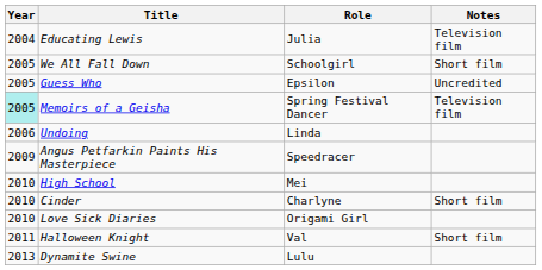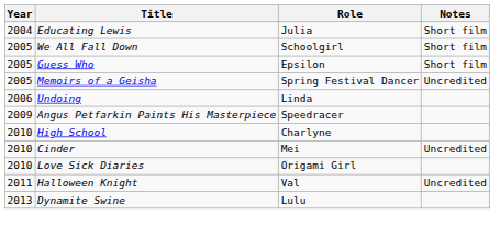 <table class="wikitable sortable">
 <tr>
 <th>Year</th>
 <th>Title</th>
 <th>Role</th>
 <th>Notes</th>
 </tr>
 <tr>
 <td>2004</td>
 <td><em>Educating Lewis</em></td>
 <td>Julia</td>
-<td>Television film</td>
+<td>Short film</td>
 </tr>
 <tr>
 <td>2005</td>
 <td><em>We All Fall Down</em></td>
 <td>Schoolgirl</td>
 <td>Short film</td>
 </tr>
 <tr>
 <td>2005</td>
 <td><em><a href='#'>Guess Who</a></em></td>
 <td>Epsilon</td>
-<td>Uncredited</td>
+<td>Short film</td>
 </tr>
 <tr>
-<td style="background: paleturquoise;">2005</td>
+<td>2005</td>
 <td><em><a href='#'>Memoirs of a Geisha</a></em></td>
 <td>Spring Festival Dancer</td>
-<td>Television film</td>
+<td>Uncredited</td>
 </tr>
 <tr>
 <td>2006</td>
 <td><em><a href='#'>Undoing</a></em></td>
 <td>Linda</td>
 <td></td>
 </tr>
 <tr>
 <td>2009</td>
 <td><em>Angus Petfarkin Paints His Masterpiece</em></td>
 <td>Speedracer</td>
 <td></td>
 </tr>
 <tr>
 <td>2010</td>
 <td><em><a href='#'>High School</a></em></td>
-<td>Mei</td>
+<td>Charlyne</td>
 <td></td>
 </tr>
 <tr>
 <td>2010</td>
 <td><em>Cinder</em></td>
-<td>Charlyne</td>
-<td>Short film</td>
+<td>Mei</td>
+<td>Uncredited</td>
 </tr>
 <tr>
 <td>2010</td>
 <td><em>Love Sick Diaries</em></td>
 <td>Origami Girl</td>
 <td></td>
 </tr>
 <tr>
 <td>2011</td>
 <td><em>Halloween Knight</em></td>
 <td>Val</td>
-<td>Short film</td>
+<td>Uncredited</td>
 </tr>
 <tr>
 <td>2013</td>
 <td><em>Dynamite Swine</em></td>
 <td>Lulu</td>
 <td></td>
 </tr>
 </table>
